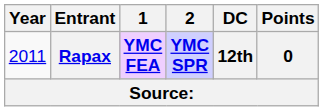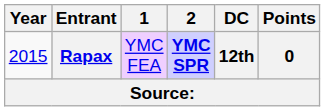 <table class="wikitable" style="text-align:center; font-size:85%">
 <tr>
 <th>Year</th>
 <th>Entrant</th>
 <th>1</th>
 <th>2</th>
 <th>DC</th>
 <th>Points</th>
 </tr>
 <tr>
-<td><a href='#'>2011</a></td>
+<td><a href='#'>2015</a></td>
 <th><a href='#'>Rapax</a></th>
-<td style="background:#EFCFFF;"><strong><a href='#'>YMC<br>FEA</a><br></strong></td>
+<td style="background:#EFCFFF;"><a href='#'>YMC<br>FEA</a><br></td>
 <td style="background:#CFCFFF;"><strong><a href='#'>YMC<br>SPR</a><br></strong></td>
 <th>12th</th>
 <th>0</th>
 </tr>
 <tr>
 <th colspan="6">Source:</th>
 </tr>
 </table>
